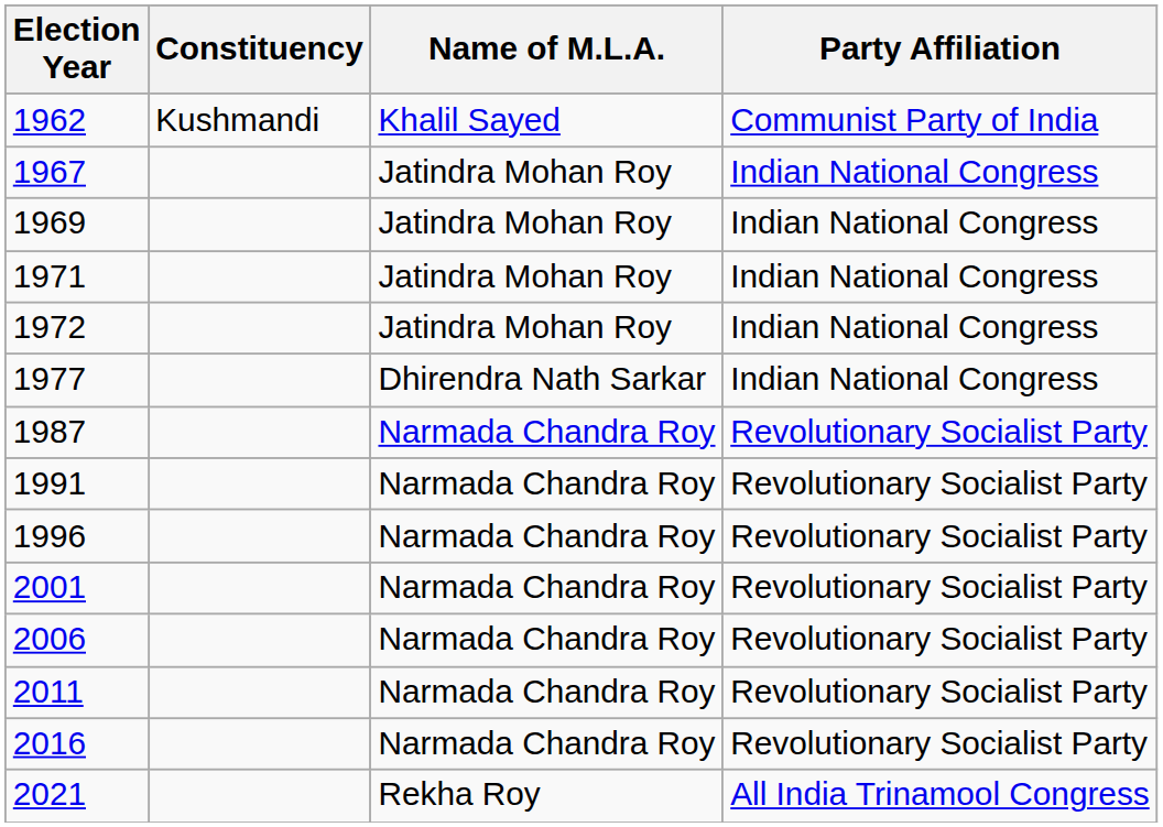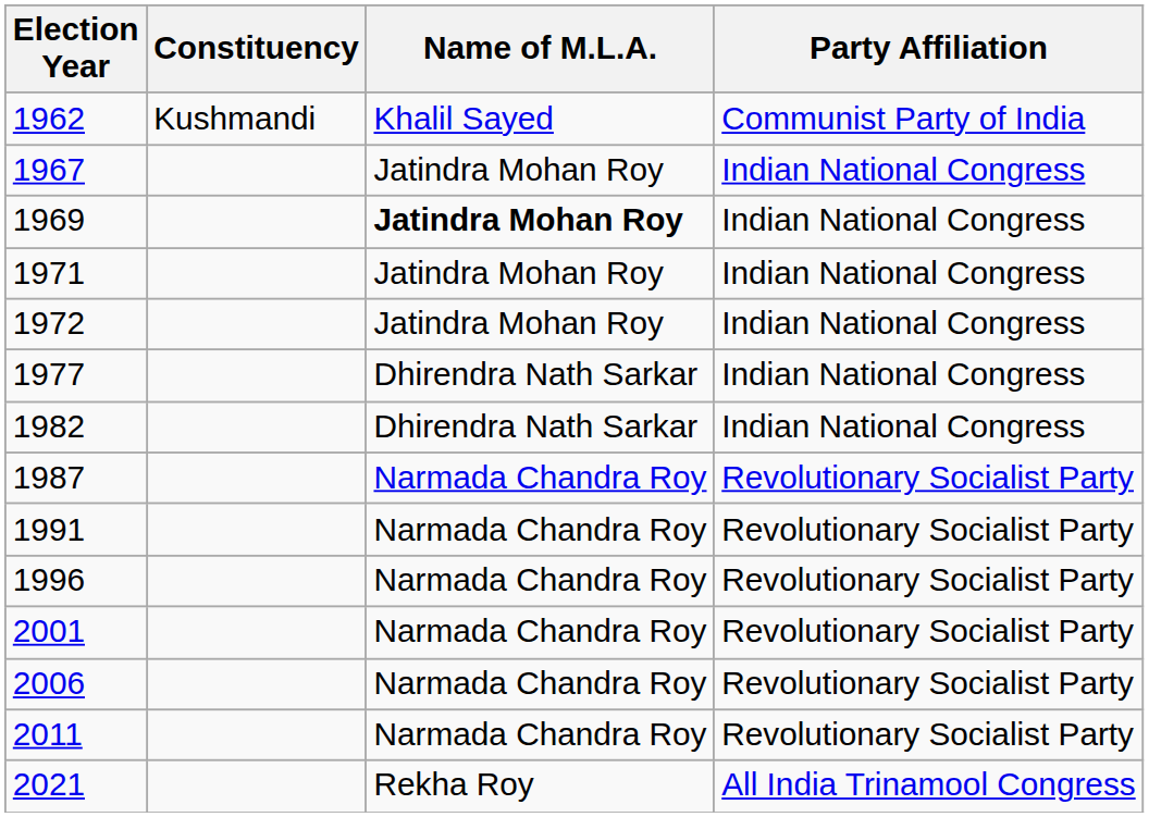 <table class="wikitable sortable"ìÍĦĤĠčw>
 <tr>
 <th>Election<br> Year</th>
 <th>Constituency</th>
 <th>Name of M.L.A.</th>
 <th>Party Affiliation</th>
 </tr>
 <tr>
 <td><a href='#'>1962</a></td>
 <td>Kushmandi</td>
 <td><a href='#'>Khalil Sayed</a></td>
 <td><a href='#'>Communist Party of India</a></td>
 </tr>
 <tr>
 <td><a href='#'>1967</a></td>
 <td></td>
 <td>Jatindra Mohan Roy</td>
 <td><a href='#'>Indian National Congress</a></td>
 </tr>
 <tr>
 <td>1969</td>
 <td></td>
-<td>Jatindra Mohan Roy</td>
+<td><strong>Jatindra Mohan Roy</strong></td>
 <td>Indian National Congress</td>
 </tr>
 <tr>
 <td>1971</td>
 <td></td>
 <td>Jatindra Mohan Roy</td>
 <td>Indian National Congress</td>
 </tr>
 <tr>
 <td>1972</td>
 <td></td>
 <td>Jatindra Mohan Roy</td>
 <td>Indian National Congress</td>
 </tr>
 <tr>
 <td>1977</td>
+<td></td>
+<td>Dhirendra Nath Sarkar</td>
+<td>Indian National Congress</td>
+</tr>
+<tr>
+<td>1982</td>
 <td></td>
 <td>Dhirendra Nath Sarkar</td>
 <td>Indian National Congress</td>
 </tr>
 <tr>
 <td>1987</td>
 <td></td>
 <td><a href='#'>Narmada Chandra Roy</a></td>
 <td><a href='#'>Revolutionary Socialist Party</a></td>
 </tr>
 <tr>
 <td>1991</td>
 <td></td>
 <td>Narmada Chandra Roy</td>
 <td>Revolutionary Socialist Party</td>
 </tr>
 <tr>
 <td>1996</td>
 <td></td>
 <td>Narmada Chandra Roy</td>
 <td>Revolutionary Socialist Party</td>
 </tr>
 <tr>
 <td><a href='#'>2001</a></td>
 <td></td>
 <td>Narmada Chandra Roy</td>
 <td>Revolutionary Socialist Party</td>
 </tr>
 <tr>
 <td><a href='#'>2006</a></td>
 <td></td>
 <td>Narmada Chandra Roy</td>
 <td>Revolutionary Socialist Party</td>
 </tr>
 <tr>
 <td><a href='#'>2011</a></td>
 <td></td>
 <td>Narmada Chandra Roy</td>
 <td>Revolutionary Socialist Party</td>
 </tr>
 <tr>
-<td><a href='#'>2016</a></td>
-<td></td>
-<td>Narmada Chandra Roy</td>
-<td>Revolutionary Socialist Party</td>
-</tr>
-<tr>
 <td><a href='#'>2021</a></td>
 <td></td>
 <td>Rekha Roy</td>
 <td><a href='#'>All India Trinamool Congress</a></td>
 </tr>
 </table>
